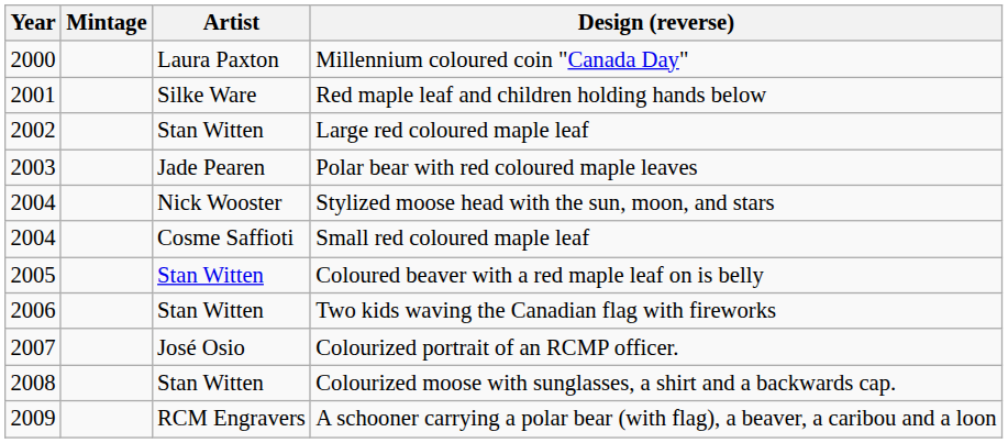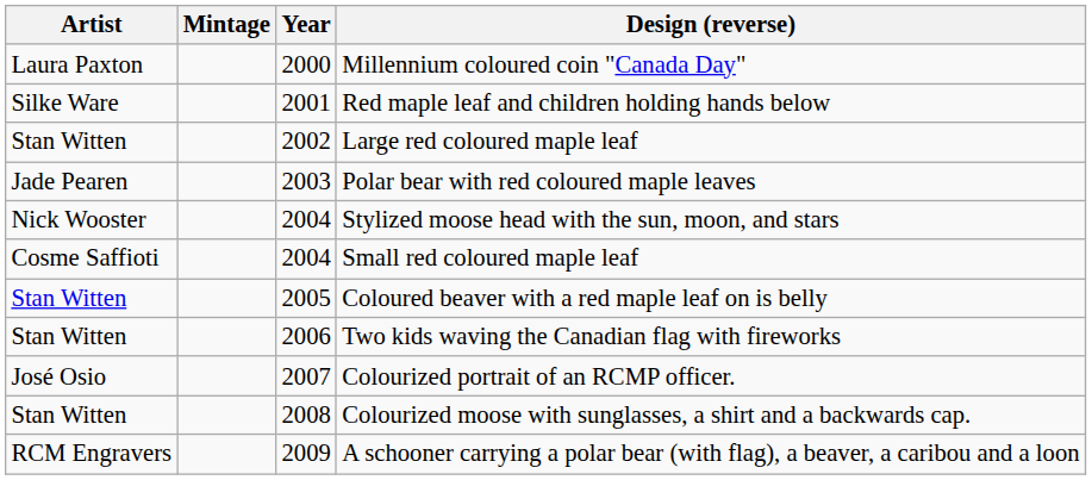 <table class="wikitable sortable">
 <tr>
+<th>Artist</th>
+<th>Mintage</th>
 <th>Year</th>
-<th>Mintage</th>
-<th>Artist</th>
 <th>Design (reverse)</th>
 </tr>
 <tr>
+<td>Laura Paxton</td>
+<td></td>
 <td>2000</td>
-<td></td>
-<td>Laura Paxton</td>
 <td>Millennium coloured coin "<a href='#'>Canada Day</a>"</td>
 </tr>
 <tr>
+<td>Silke Ware</td>
+<td></td>
 <td>2001</td>
-<td></td>
-<td>Silke Ware</td>
 <td>Red maple leaf and children holding hands below</td>
 </tr>
 <tr>
+<td>Stan Witten</td>
+<td></td>
 <td>2002</td>
-<td></td>
-<td>Stan Witten</td>
 <td>Large red coloured maple leaf</td>
 </tr>
 <tr>
+<td>Jade Pearen</td>
+<td></td>
 <td>2003</td>
-<td></td>
-<td>Jade Pearen</td>
 <td>Polar bear with red coloured maple leaves</td>
 </tr>
 <tr>
+<td>Nick Wooster</td>
+<td></td>
 <td>2004</td>
-<td></td>
-<td>Nick Wooster</td>
 <td>Stylized moose head with the sun, moon, and stars</td>
 </tr>
 <tr>
+<td>Cosme Saffioti</td>
+<td></td>
 <td>2004</td>
-<td></td>
-<td>Cosme Saffioti</td>
 <td>Small red coloured maple leaf</td>
 </tr>
 <tr>
+<td><a href='#'>Stan Witten</a></td>
+<td></td>
 <td>2005</td>
-<td></td>
-<td><a href='#'>Stan Witten</a></td>
 <td>Coloured beaver with a red maple leaf on is belly</td>
 </tr>
 <tr>
+<td>Stan Witten</td>
+<td></td>
 <td>2006</td>
-<td></td>
-<td>Stan Witten</td>
 <td>Two kids waving the Canadian flag with fireworks</td>
 </tr>
 <tr>
+<td>José Osio</td>
+<td></td>
 <td>2007</td>
-<td></td>
-<td>José Osio</td>
 <td>Colourized portrait of an RCMP officer.</td>
 </tr>
 <tr>
+<td>Stan Witten</td>
+<td></td>
 <td>2008</td>
-<td></td>
-<td>Stan Witten</td>
 <td>Colourized moose with sunglasses, a shirt and a backwards cap.</td>
 </tr>
 <tr>
+<td>RCM Engravers</td>
+<td></td>
 <td>2009</td>
-<td></td>
-<td>RCM Engravers</td>
 <td>A schooner carrying a polar bear (with flag), a beaver, a caribou and a loon</td>
 </tr>
 </table>
